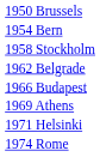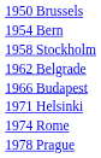 <table>
 <tr>
 <td><a href='#'>1950 Brussels</a><br></td>
 <td></td>
 <td></td>
 <td></td>
 </tr>
 <tr>
 <td><a href='#'>1954 Bern</a><br></td>
 <td></td>
 <td></td>
 <td></td>
 </tr>
 <tr>
 <td><a href='#'>1958 Stockholm</a><br></td>
 <td></td>
 <td></td>
 <td></td>
 </tr>
 <tr>
 <td><a href='#'>1962 Belgrade</a><br></td>
 <td></td>
 <td></td>
 <td></td>
 </tr>
 <tr>
 <td><a href='#'>1966 Budapest</a><br></td>
 <td></td>
 <td></td>
 <td></td>
 </tr>
 <tr>
-<td><a href='#'>1969 Athens</a><br></td>
-<td></td>
-<td></td>
-<td></td>
-</tr>
-<tr>
 <td><a href='#'>1971 Helsinki</a><br></td>
 <td></td>
 <td></td>
 <td></td>
 </tr>
 <tr>
 <td><a href='#'>1974 Rome</a><br></td>
 <td></td>
 <td></td>
 <td></td>
 </tr>
+<tr>
+<td><a href='#'>1978 Prague</a><br></td>
+<td></td>
+<td></td>
+<td></td>
+</tr>
 </table>
